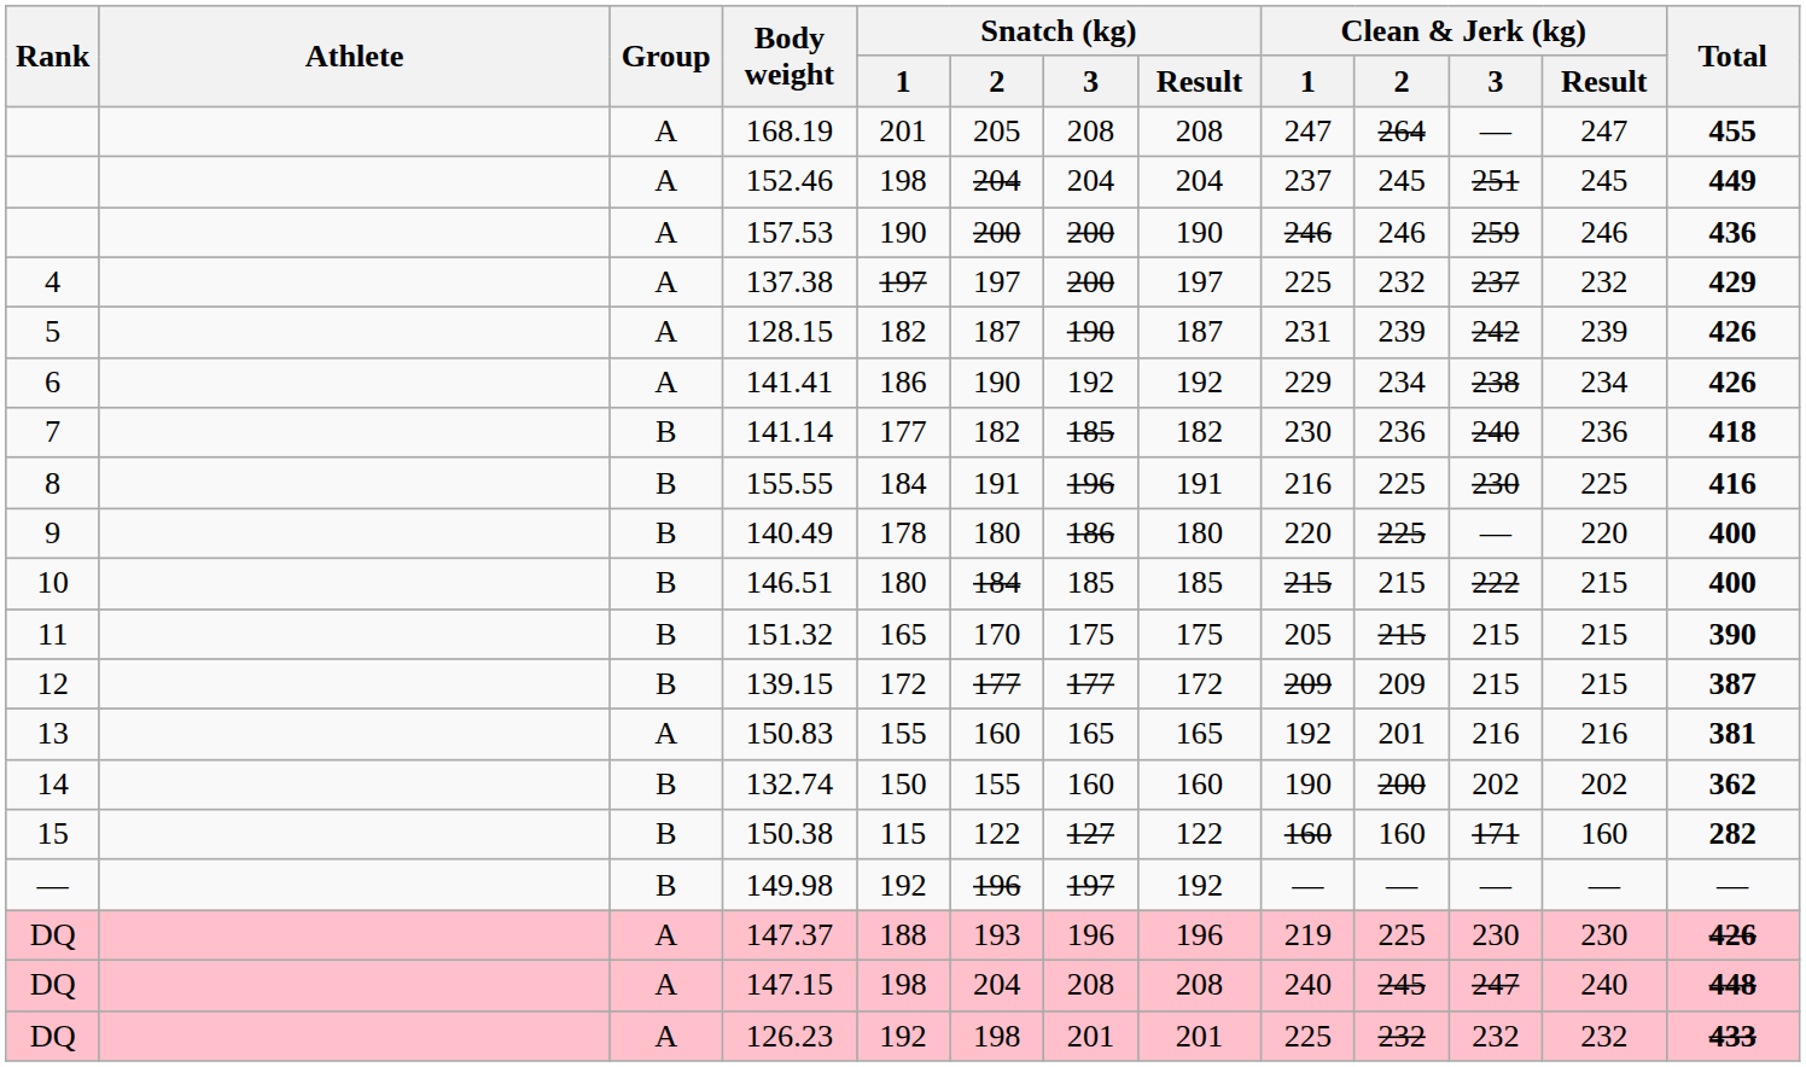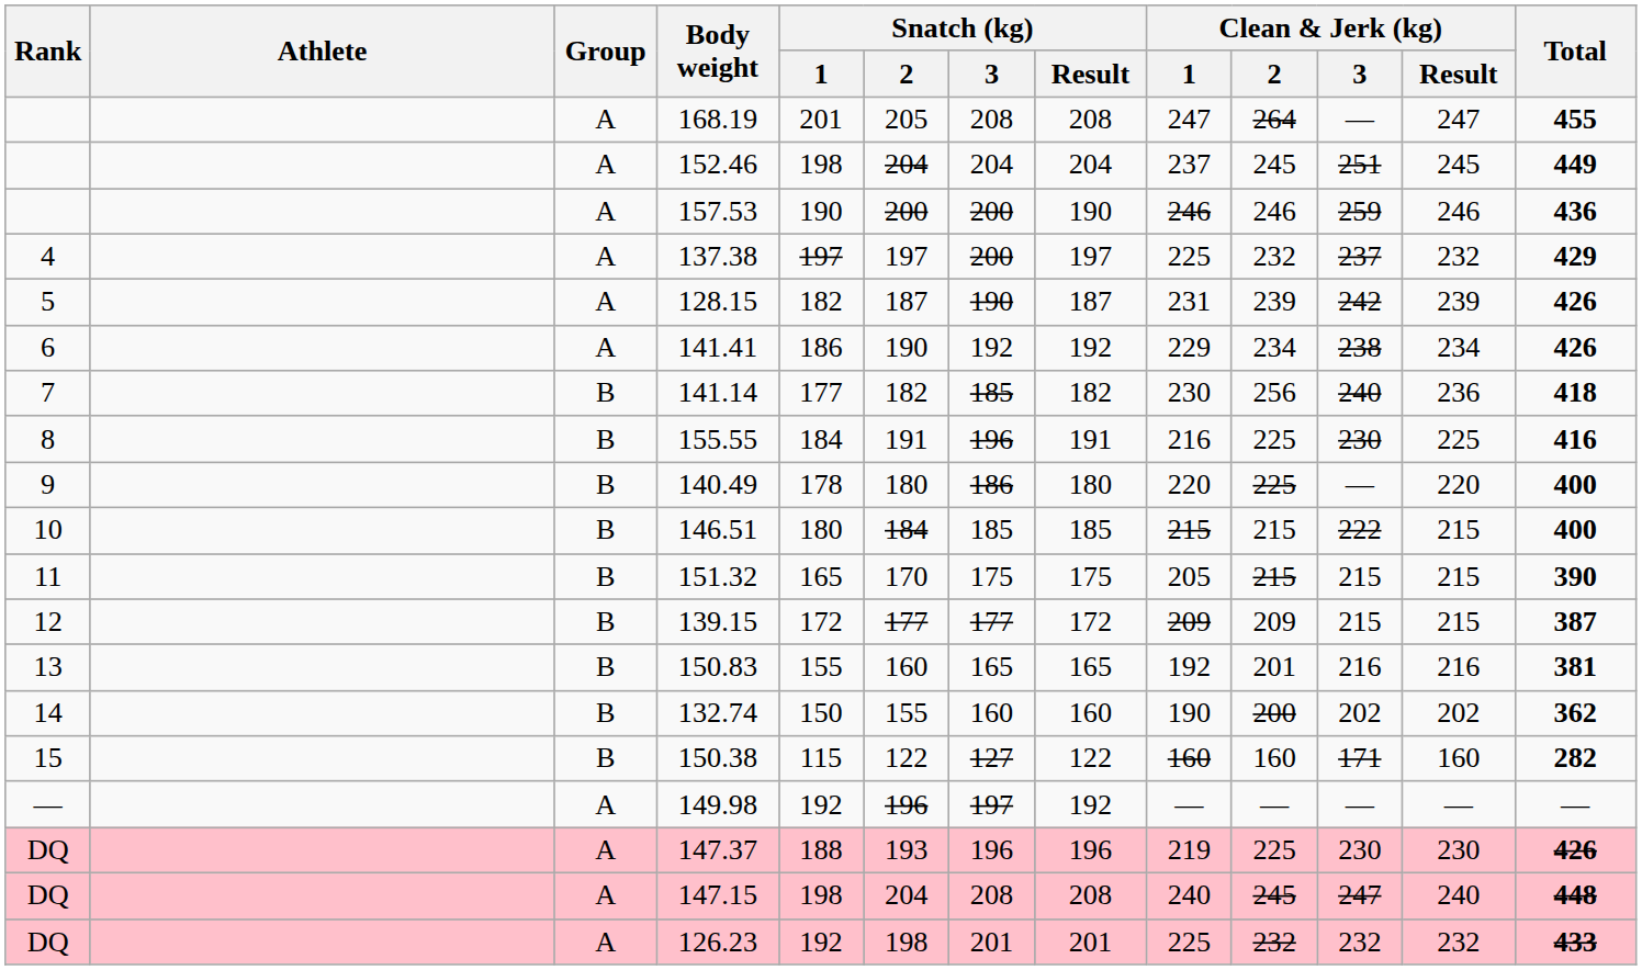 <table class = "wikitable" style="text-align:center;">
 <tr>
 <th rowspan=2 width=40>Rank</th>
 <th rowspan=2 width=250>Athlete</th>
 <th rowspan=2 width=50>Group</th>
 <th rowspan=2 width=60>Body weight</th>
 <th colspan=4>Snatch (kg)</th>
 <th colspan=4>Clean & Jerk (kg)</th>
 <th rowspan=2 width=60>Total</th>
 </tr>
 <tr>
 <th width=40>1</th>
 <th width=40>2</th>
 <th width=40>3</th>
 <th width=55>Result</th>
 <th width=40>1</th>
 <th width=40>2</th>
 <th width=40>3</th>
 <th width=55>Result</th>
 </tr>
 <tr>
 <td></td>
 <td align=left></td>
 <td>A</td>
 <td>168.19</td>
 <td>201</td>
 <td>205</td>
 <td>208</td>
 <td>208</td>
 <td>247</td>
 <td><s>264</s></td>
 <td>—</td>
 <td>247</td>
 <td><strong>455</strong></td>
 </tr>
 <tr>
 <td></td>
 <td align=left></td>
 <td>A</td>
 <td>152.46</td>
 <td>198</td>
 <td><s>204</s></td>
 <td>204</td>
 <td>204</td>
 <td>237</td>
 <td>245</td>
 <td><s>251</s></td>
 <td>245</td>
 <td><strong>449</strong></td>
 </tr>
 <tr>
 <td></td>
 <td align=left></td>
 <td>A</td>
 <td>157.53</td>
 <td>190</td>
 <td><s>200</s></td>
 <td><s>200</s></td>
 <td>190</td>
 <td><s>246</s></td>
 <td>246</td>
 <td><s>259</s></td>
 <td>246</td>
 <td><strong>436</strong></td>
 </tr>
 <tr>
 <td>4</td>
 <td align=left></td>
 <td>A</td>
 <td>137.38</td>
 <td><s>197</s></td>
 <td>197</td>
 <td><s>200</s></td>
 <td>197</td>
 <td>225</td>
 <td>232</td>
 <td><s>237</s></td>
 <td>232</td>
 <td><strong>429</strong></td>
 </tr>
 <tr>
 <td>5</td>
 <td align=left></td>
 <td>A</td>
 <td>128.15</td>
 <td>182</td>
 <td>187</td>
 <td><s>190</s></td>
 <td>187</td>
 <td>231</td>
 <td>239</td>
 <td><s>242</s></td>
 <td>239</td>
 <td><strong>426</strong></td>
 </tr>
 <tr>
 <td>6</td>
 <td align=left></td>
 <td>A</td>
 <td>141.41</td>
 <td>186</td>
 <td>190</td>
 <td>192</td>
 <td>192</td>
 <td>229</td>
 <td>234</td>
 <td><s>238</s></td>
 <td>234</td>
 <td><strong>426</strong></td>
 </tr>
 <tr>
 <td>7</td>
 <td align=left></td>
 <td>B</td>
 <td>141.14</td>
 <td>177</td>
 <td>182</td>
 <td><s>185</s></td>
 <td>182</td>
 <td>230</td>
-<td>236</td>
+<td>256</td>
 <td><s>240</s></td>
 <td>236</td>
 <td><strong>418</strong></td>
 </tr>
 <tr>
 <td>8</td>
 <td align=left></td>
 <td>B</td>
 <td>155.55</td>
 <td>184</td>
 <td>191</td>
 <td><s>196</s></td>
 <td>191</td>
 <td>216</td>
 <td>225</td>
 <td><s>230</s></td>
 <td>225</td>
 <td><strong>416</strong></td>
 </tr>
 <tr>
 <td>9</td>
 <td align=left></td>
 <td>B</td>
 <td>140.49</td>
 <td>178</td>
 <td>180</td>
 <td><s>186</s></td>
 <td>180</td>
 <td>220</td>
 <td><s>225</s></td>
 <td>—</td>
 <td>220</td>
 <td><strong>400</strong></td>
 </tr>
 <tr>
 <td>10</td>
 <td align=left></td>
 <td>B</td>
 <td>146.51</td>
 <td>180</td>
 <td><s>184</s></td>
 <td>185</td>
 <td>185</td>
 <td><s>215</s></td>
 <td>215</td>
 <td><s>222</s></td>
 <td>215</td>
 <td><strong>400</strong></td>
 </tr>
 <tr>
 <td>11</td>
 <td align=left></td>
 <td>B</td>
 <td>151.32</td>
 <td>165</td>
 <td>170</td>
 <td>175</td>
 <td>175</td>
 <td>205</td>
 <td><s>215</s></td>
 <td>215</td>
 <td>215</td>
 <td><strong>390</strong></td>
 </tr>
 <tr>
 <td>12</td>
 <td align=left></td>
 <td>B</td>
 <td>139.15</td>
 <td>172</td>
 <td><s>177</s></td>
 <td><s>177</s></td>
 <td>172</td>
 <td><s>209</s></td>
 <td>209</td>
 <td>215</td>
 <td>215</td>
 <td><strong>387</strong></td>
 </tr>
 <tr>
 <td>13</td>
 <td align=left></td>
-<td>A</td>
+<td>B</td>
 <td>150.83</td>
 <td>155</td>
 <td>160</td>
 <td>165</td>
 <td>165</td>
 <td>192</td>
 <td>201</td>
 <td>216</td>
 <td>216</td>
 <td><strong>381</strong></td>
 </tr>
 <tr>
 <td>14</td>
 <td align=left></td>
 <td>B</td>
 <td>132.74</td>
 <td>150</td>
 <td>155</td>
 <td>160</td>
 <td>160</td>
 <td>190</td>
 <td><s>200</s></td>
 <td>202</td>
 <td>202</td>
 <td><strong>362</strong></td>
 </tr>
 <tr>
 <td>15</td>
 <td align=left></td>
 <td>B</td>
 <td>150.38</td>
 <td>115</td>
 <td>122</td>
 <td><s>127</s></td>
 <td>122</td>
 <td><s>160</s></td>
 <td>160</td>
 <td><s>171</s></td>
 <td>160</td>
 <td><strong>282</strong></td>
 </tr>
 <tr>
 <td>—</td>
 <td align=left></td>
-<td>B</td>
+<td>A</td>
 <td>149.98</td>
 <td>192</td>
 <td><s>196</s></td>
 <td><s>197</s></td>
 <td>192</td>
 <td>—</td>
 <td>—</td>
 <td>—</td>
 <td>—</td>
 <td>—</td>
 </tr>
 <tr bgcolor=pink>
 <td>DQ</td>
 <td align=left></td>
 <td>A</td>
 <td>147.37</td>
 <td>188</td>
 <td>193</td>
 <td>196</td>
 <td>196</td>
 <td>219</td>
 <td>225</td>
 <td>230</td>
 <td>230</td>
 <td><s><strong>426</strong></s></td>
 </tr>
 <tr bgcolor=pink>
 <td>DQ</td>
 <td align=left></td>
 <td>A</td>
 <td>147.15</td>
 <td>198</td>
 <td>204</td>
 <td>208</td>
 <td>208</td>
 <td>240</td>
 <td><s>245</s></td>
 <td><s>247</s></td>
 <td>240</td>
 <td><s><strong>448</strong></s></td>
 </tr>
 <tr bgcolor=pink>
 <td>DQ</td>
 <td align=left></td>
 <td>A</td>
 <td>126.23</td>
 <td>192</td>
 <td>198</td>
 <td>201</td>
 <td>201</td>
 <td>225</td>
 <td><s>232</s></td>
 <td>232</td>
 <td>232</td>
 <td><s><strong>433</strong></s></td>
 </tr>
 </table>
